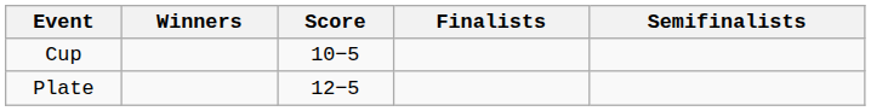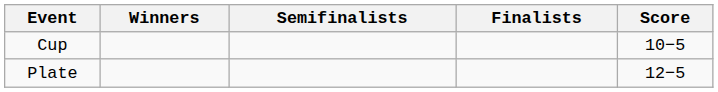 <table class="wikitable" width=550 style="text-align: center">
 <tr>
 <th>Event</th>
 <th>Winners</th>
+<th>Semifinalists</th>
+<th>Finalists</th>
 <th>Score</th>
-<th>Finalists</th>
-<th>Semifinalists</th>
 </tr>
 <tr>
 <td>Cup</td>
 <td align=left></td>
+<td align=left><br></td>
+<td align=left></td>
 <td>10−5</td>
-<td align=left></td>
-<td align=left><br></td>
 </tr>
 <tr>
 <td>Plate</td>
 <td align=left></td>
+<td align=left><br></td>
+<td align=left></td>
 <td>12−5</td>
-<td align=left></td>
-<td align=left><br></td>
 </tr>
 </table>
